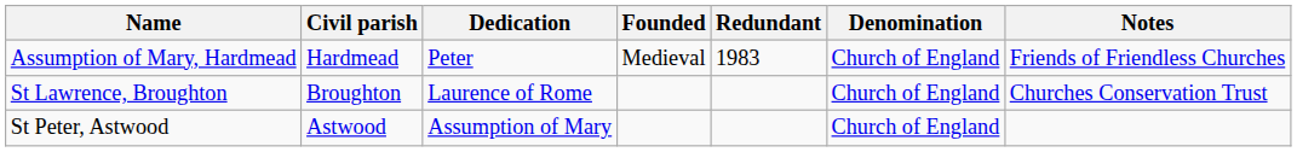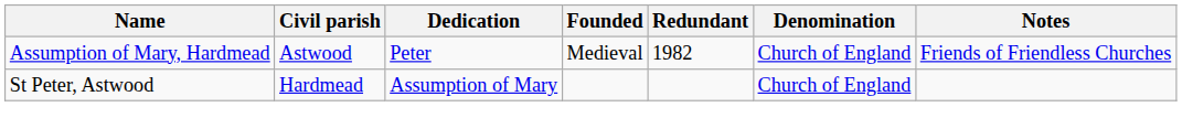 <table class="wikitable sortable">
 <tr>
 <th scope="col">Name</th>
 <th>Civil parish</th>
 <th>Dedication</th>
 <th>Founded</th>
 <th>Redundant</th>
 <th>Denomination</th>
 <th>Notes</th>
 </tr>
 <tr>
 <td><a href='#'>Assumption of Mary, Hardmead</a></td>
-<td><a href='#'>Hardmead</a></td>
+<td><a href='#'>Astwood</a></td>
 <td><a href='#'>Peter</a></td>
 <td>Medieval</td>
-<td>1983</td>
+<td>1982</td>
 <td><a href='#'>Church of England</a></td>
 <td><a href='#'>Friends of Friendless Churches</a></td>
 </tr>
 <tr>
-<td><a href='#'>St Lawrence, Broughton</a></td>
-<td><a href='#'>Broughton</a></td>
-<td><a href='#'>Laurence of Rome</a></td>
-<td></td>
-<td></td>
-<td><a href='#'>Church of England</a></td>
-<td><a href='#'>Churches Conservation Trust</a></td>
-</tr>
-<tr>
 <td>St Peter, Astwood</td>
-<td><a href='#'>Astwood</a></td>
+<td><a href='#'>Hardmead</a></td>
 <td><a href='#'>Assumption of Mary</a></td>
 <td></td>
 <td></td>
 <td><a href='#'>Church of England</a></td>
 <td></td>
 </tr>
 </table>
